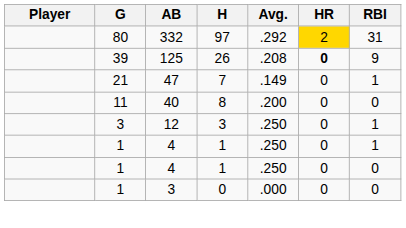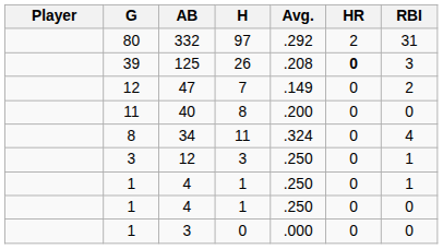 <table class="wikitable sortable">
 <tr>
 <th bgcolor="#DDDDFF" width="16%">Player</th>
 <th bgcolor="#DDDDFF" width="9%">G</th>
 <th bgcolor="#DDDDFF" width="9%">AB</th>
 <th bgcolor="#DDDDFF" width="9%">H</th>
 <th bgcolor="#DDDDFF" width="9%">Avg.</th>
 <th bgcolor="#DDDDFF" width="9%">HR</th>
 <th bgcolor="#DDDDFF" width="9%">RBI</th>
 </tr>
 <tr align="center">
 <td></td>
 <td>80</td>
 <td>332</td>
 <td>97</td>
 <td>.292</td>
-<td style="background: gold;">2</td>
+<td>2</td>
 <td>31</td>
 </tr>
 <tr align="center">
 <td></td>
 <td>39</td>
 <td>125</td>
 <td>26</td>
 <td>.208</td>
 <td><strong>0</strong></td>
-<td>9</td>
+<td>3</td>
 </tr>
 <tr align="center">
 <td></td>
-<td>21</td>
+<td>12</td>
 <td>47</td>
 <td>7</td>
 <td>.149</td>
 <td>0</td>
-<td>1</td>
+<td>2</td>
 </tr>
 <tr align="center">
 <td></td>
 <td>11</td>
 <td>40</td>
 <td>8</td>
 <td>.200</td>
 <td>0</td>
 <td>0</td>
+</tr>
+<tr align="center">
+<td></td>
+<td>8</td>
+<td>34</td>
+<td>11</td>
+<td>.324</td>
+<td>0</td>
+<td>4</td>
 </tr>
 <tr align="center">
 <td></td>
 <td>3</td>
 <td>12</td>
 <td>3</td>
 <td>.250</td>
 <td>0</td>
 <td>1</td>
 </tr>
 <tr align="center">
 <td></td>
 <td>1</td>
 <td>4</td>
 <td>1</td>
 <td>.250</td>
 <td>0</td>
 <td>1</td>
 </tr>
 <tr align="center">
 <td></td>
 <td>1</td>
 <td>4</td>
 <td>1</td>
 <td>.250</td>
 <td>0</td>
 <td>0</td>
 </tr>
 <tr align="center">
 <td></td>
 <td>1</td>
 <td>3</td>
 <td>0</td>
 <td>.000</td>
 <td>0</td>
 <td>0</td>
 </tr>
 </table>
